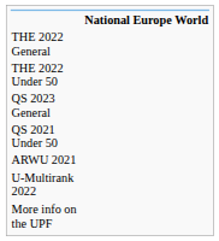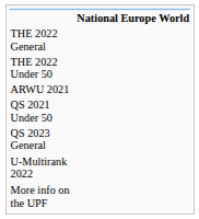 <table class=infobox width=270px>
 <tr>
 <td colspan=4 style="background:#7CB9E8"></td>
 </tr>
 <tr>
 <th></th>
 <th>National</th>
 <th>Europe</th>
 <th>World</th>
 </tr>
 <tr>
 <td>THE 2022 General</td>
 <td></td>
 <td></td>
 <td></td>
 </tr>
 <tr>
 <td>THE 2022 Under 50</td>
 <td></td>
 <td></td>
 <td></td>
 </tr>
 <tr>
-<td>QS 2023 General</td>
+<td>ARWU 2021</td>
 <td></td>
 <td></td>
 <td></td>
 </tr>
 <tr>
 <td>QS 2021 Under 50</td>
 <td></td>
 <td></td>
 <td></td>
 </tr>
 <tr>
-<td>ARWU 2021</td>
+<td>QS 2023 General</td>
 <td></td>
 <td></td>
 <td></td>
 </tr>
 <tr>
 <td>U-Multirank 2022</td>
 <td></td>
 <td></td>
 <td></td>
 </tr>
 <tr>
 </tr>
 <tr>
 <td>More info on the UPF </td>
 </tr>
 </table>
